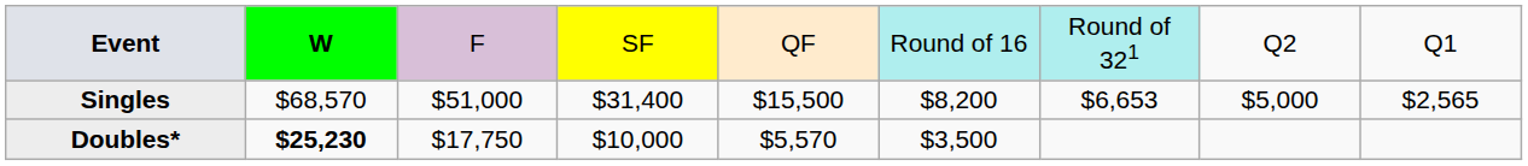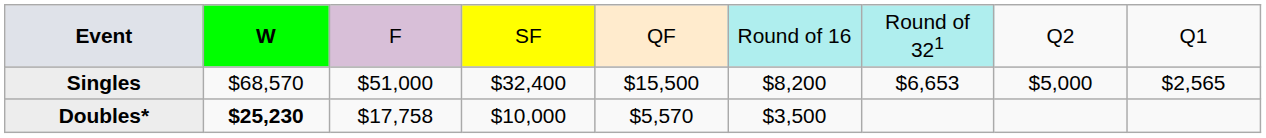 <table class=wikitable style=font-size:90%;text-align:center>
 <tr>
 <td style="width:130px; background:#dfe2e9;"><strong>Event</strong></td>
 <td style="width:80px; background:lime;"><strong>W</strong></td>
 <td style="width:85px; background:thistle;">F</td>
 <td style="width:85px; background:#ff0;">SF</td>
 <td style="width:85px; background:#ffebcd;">QF</td>
 <td style="width:85px; background:#afeeee;">Round of 16</td>
 <td style="width:85px; background:#afeeee;">Round of 32<sup>1</sup></td>
 <td width=85>Q2</td>
 <td width=85>Q1</td>
 </tr>
 <tr>
 <td style="background:#ededed;"><strong>Singles</strong></td>
 <td>$68,570</td>
 <td>$51,000</td>
-<td>$31,400</td>
+<td>$32,400</td>
 <td>$15,500</td>
 <td>$8,200</td>
 <td>$6,653</td>
 <td>$5,000</td>
 <td>$2,565</td>
 </tr>
 <tr>
 <td style="background:#ededed;"><strong>Doubles*</strong></td>
 <td><strong>$25,230</strong></td>
-<td>$17,750</td>
+<td>$17,758</td>
 <td>$10,000</td>
 <td>$5,570</td>
 <td>$3,500</td>
 <td></td>
 <td></td>
 <td></td>
 </tr>
 </table>
